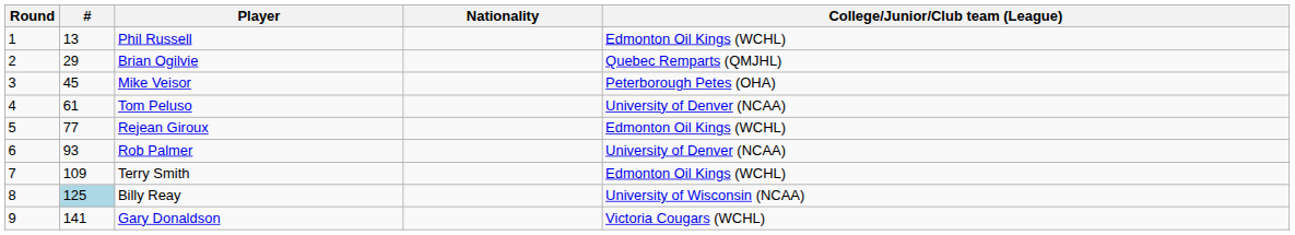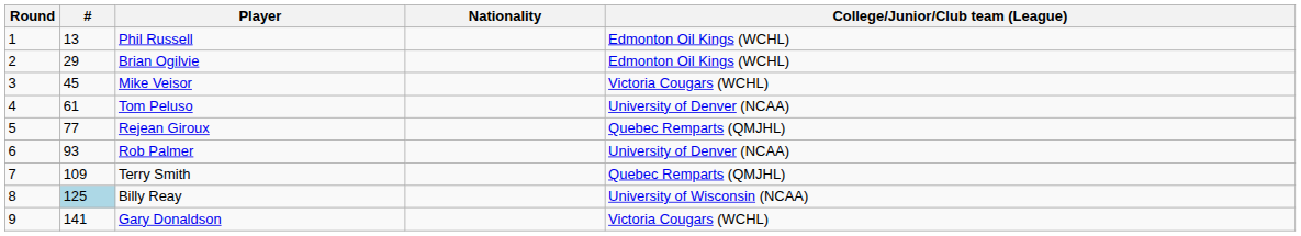 <table class="wikitable">
 <tr align="center">
 <th bgcolor="#DDDDFF" width="4.0%">Round</th>
 <th bgcolor="#DDDDFF" width="4.0%">#</th>
 <th bgcolor="#DDDDFF" width="21.0%">Player</th>
 <th bgcolor="#DDDDFF" width="14.5%">Nationality</th>
 <th bgcolor="#DDDDFF" width="50.0%">College/Junior/Club team (League)</th>
 </tr>
 <tr>
 <td>1</td>
 <td>13</td>
 <td><a href='#'>Phil Russell</a></td>
 <td></td>
 <td><a href='#'>Edmonton Oil Kings</a> (WCHL)</td>
 </tr>
 <tr>
 <td>2</td>
 <td>29</td>
 <td><a href='#'>Brian Ogilvie</a></td>
 <td></td>
-<td><a href='#'>Quebec Remparts</a> (QMJHL)</td>
+<td><a href='#'>Edmonton Oil Kings</a> (WCHL)</td>
 </tr>
 <tr>
 <td>3</td>
 <td>45</td>
 <td><a href='#'>Mike Veisor</a></td>
 <td></td>
-<td><a href='#'>Peterborough Petes</a> (OHA)</td>
+<td><a href='#'>Victoria Cougars</a> (WCHL)</td>
 </tr>
 <tr>
 <td>4</td>
 <td>61</td>
 <td><a href='#'>Tom Peluso</a></td>
 <td></td>
 <td><a href='#'>University of Denver</a> (NCAA)</td>
 </tr>
 <tr>
 <td>5</td>
 <td>77</td>
 <td><a href='#'>Rejean Giroux</a></td>
 <td></td>
-<td><a href='#'>Edmonton Oil Kings</a> (WCHL)</td>
+<td><a href='#'>Quebec Remparts</a> (QMJHL)</td>
 </tr>
 <tr>
 <td>6</td>
 <td>93</td>
 <td><a href='#'>Rob Palmer</a></td>
 <td></td>
 <td><a href='#'>University of Denver</a> (NCAA)</td>
 </tr>
 <tr>
 <td>7</td>
 <td>109</td>
 <td>Terry Smith</td>
 <td></td>
-<td><a href='#'>Edmonton Oil Kings</a> (WCHL)</td>
+<td><a href='#'>Quebec Remparts</a> (QMJHL)</td>
 </tr>
 <tr>
 <td>8</td>
 <td style="background: lightblue;">125</td>
 <td>Billy Reay</td>
 <td></td>
 <td><a href='#'>University of Wisconsin</a> (NCAA)</td>
 </tr>
 <tr>
 <td>9</td>
 <td>141</td>
 <td><a href='#'>Gary Donaldson</a></td>
 <td></td>
 <td><a href='#'>Victoria Cougars</a> (WCHL)</td>
 </tr>
 </table>
